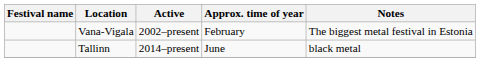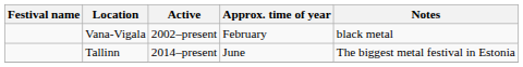 <table class="wikitable sortable">
 <tr>
 <th>Festival name</th>
 <th class="unsortable">Location</th>
 <th>Active</th>
 <th class="wikitable sortable">Approx. time of year</th>
 <th class="unsortable">Notes</th>
 </tr>
 <tr>
 <td></td>
 <td>Vana-Vigala</td>
 <td>2002–present</td>
 <td>February</td>
-<td>The biggest metal festival in Estonia</td>
+<td>black metal</td>
 </tr>
 <tr>
 <td></td>
 <td>Tallinn</td>
 <td>2014–present</td>
 <td>June</td>
-<td>black metal</td>
+<td>The biggest metal festival in Estonia</td>
 </tr>
 <tr>
 </tr>
 </table>
